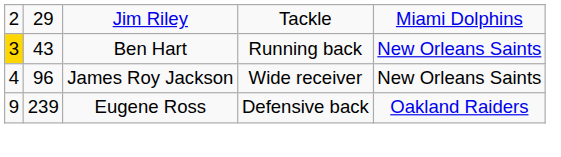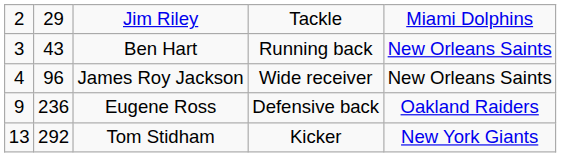 <table class="wikitable" style="text-align:center">
 <tr>
 <td>2</td>
 <td>29</td>
 <td><a href='#'>Jim Riley</a></td>
 <td>Tackle</td>
 <td><a href='#'>Miami Dolphins</a></td>
 </tr>
 <tr>
-<td style="background: gold;">3</td>
+<td>3</td>
 <td>43</td>
 <td>Ben Hart</td>
 <td>Running back</td>
 <td><a href='#'>New Orleans Saints</a></td>
 </tr>
 <tr>
 <td>4</td>
 <td>96</td>
 <td>James Roy Jackson</td>
 <td>Wide receiver</td>
 <td>New Orleans Saints</td>
 </tr>
 <tr>
 <td>9</td>
-<td>239</td>
+<td>236</td>
 <td>Eugene Ross</td>
 <td>Defensive back</td>
 <td><a href='#'>Oakland Raiders</a></td>
 </tr>
+<tr>
+<td>13</td>
+<td>292</td>
+<td>Tom Stidham</td>
+<td>Kicker</td>
+<td><a href='#'>New York Giants</a></td>
+</tr>
 </table>
